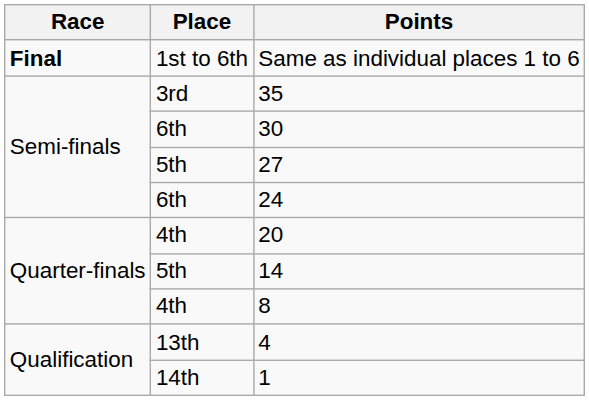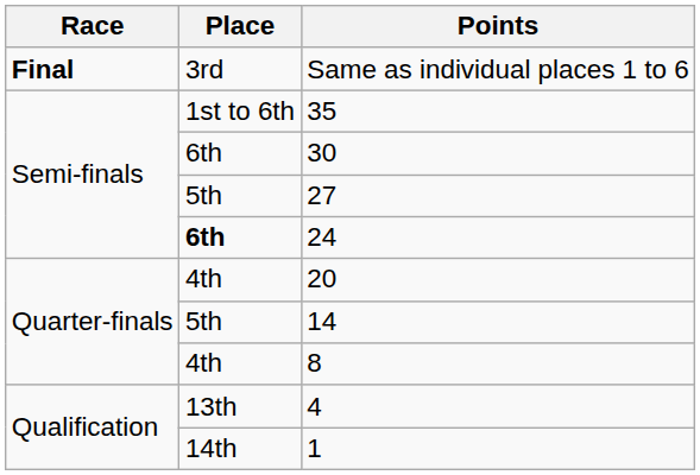 <table class="wikitable">
 <tr>
 <th>Race</th>
 <th>Place</th>
 <th>Points</th>
 </tr>
 <tr>
 <td><strong>Final</strong></td>
-<td>1st to 6th</td>
+<td>3rd</td>
 <td>Same as individual places 1 to 6</td>
 </tr>
 <tr>
 <td rowspan="4">Semi-finals</td>
-<td>3rd</td>
+<td>1st to 6th</td>
 <td>35</td>
 </tr>
 <tr>
 <td>6th</td>
 <td>30</td>
 </tr>
 <tr>
 <td>5th</td>
 <td>27</td>
 </tr>
 <tr>
-<td>6th</td>
+<td><strong>6th</strong></td>
 <td>24</td>
 </tr>
 <tr>
 <td rowspan="3">Quarter-finals</td>
 <td>4th</td>
 <td>20</td>
 </tr>
 <tr>
 <td>5th</td>
 <td>14</td>
 </tr>
 <tr>
 <td>4th</td>
 <td>8</td>
 </tr>
 <tr>
 <td rowspan="2">Qualification</td>
 <td>13th</td>
 <td>4</td>
 </tr>
 <tr>
 <td>14th</td>
 <td>1</td>
 </tr>
 </table>
